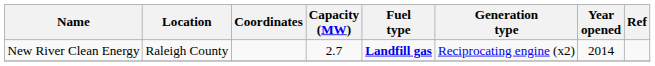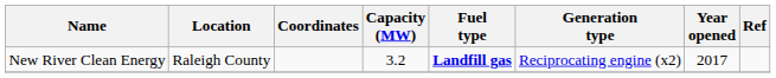 <table class="wikitable sortable">
 <tr>
 <th>Name</th>
 <th>Location</th>
 <th>Coordinates</th>
 <th>Capacity<br>(<a href='#'>MW</a>)</th>
 <th>Fuel<br>type</th>
 <th>Generation<br>type</th>
 <th>Year<br>opened</th>
 <th>Ref</th>
 </tr>
 <tr>
 <td>New River Clean Energy</td>
 <td>Raleigh County</td>
 <td></td>
-<td align="center">2.7</td>
+<td align="center">3.2</td>
 <td><strong><a href='#'>Landfill gas</a></strong></td>
 <td><a href='#'>Reciprocating engine</a> (x2)</td>
-<td align="center">2014</td>
+<td align="center">2017</td>
 <td></td>
 </tr>
 <tr>
 </tr>
 </table>
